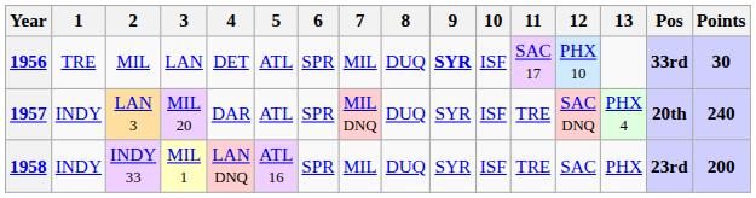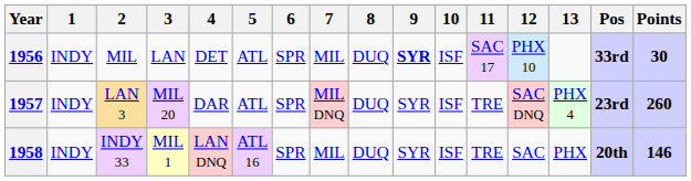 <table class="wikitable" style="text-align:center; font-size:90%">
 <tr>
 <th>Year</th>
 <th>1</th>
 <th>2</th>
 <th>3</th>
 <th>4</th>
 <th>5</th>
 <th>6</th>
 <th>7</th>
 <th>8</th>
 <th>9</th>
 <th>10</th>
 <th>11</th>
 <th>12</th>
 <th>13</th>
 <th>Pos</th>
 <th>Points</th>
 </tr>
 <tr>
 <th rowspan=1><a href='#'>1956</a></th>
-<td><a href='#'>TRE</a><br><small> </small></td>
+<td><a href='#'>INDY</a><br><small> </small></td>
 <td><a href='#'>MIL</a></td>
 <td><a href='#'>LAN</a></td>
 <td><a href='#'>DET</a></td>
 <td><a href='#'>ATL</a></td>
 <td><a href='#'>SPR</a></td>
 <td><a href='#'>MIL</a></td>
 <td><a href='#'>DUQ</a><br><small> </small></td>
 <td><strong><a href='#'>SYR</a></strong></td>
 <td><a href='#'>ISF</a><br><small> </small></td>
 <td style="background:#EFCFFF;"><a href='#'>SAC</a><br><small>17</small></td>
 <td style="background:#CFEAFF;"><a href='#'>PHX</a><br><small>10</small></td>
 <td colspan=1></td>
 <th style="background:#CFCFFF;">33rd</th>
 <th style="background:#CFCFFF;">30</th>
 </tr>
 <tr>
 <th rowspan=1><a href='#'>1957</a></th>
 <td><a href='#'>INDY</a><br><small> </small></td>
 <td style="background:#FFDF9F;"><a href='#'>LAN</a><br><small>3</small></td>
 <td style="background:#EFCFFF;"><a href='#'>MIL</a><br><small>20</small></td>
 <td><a href='#'>DAR</a></td>
 <td><a href='#'>ATL</a></td>
 <td><a href='#'>SPR</a><br><small> </small></td>
 <td style="background:#FFCFCF;"><a href='#'>MIL</a><br><small>DNQ</small></td>
 <td><a href='#'>DUQ</a><br><small> </small></td>
 <td><a href='#'>SYR</a><br><small> </small></td>
 <td><a href='#'>ISF</a><br><small> </small></td>
 <td><a href='#'>TRE</a><br><small> </small></td>
 <td style="background:#FFCFCF;"><a href='#'>SAC</a><br><small>DNQ</small></td>
 <td style="background:#DFFFDF;"><a href='#'>PHX</a><br><small>4</small></td>
-<th style="background:#CFCFFF;">20th</th>
-<th style="background:#CFCFFF;">240</th>
+<th style="background:#CFCFFF;">23rd</th>
+<th style="background:#CFCFFF;">260</th>
 </tr>
 <tr>
 <th rowspan=1><a href='#'>1958</a></th>
 <td><a href='#'>INDY</a><br><small> </small></td>
 <td style="background:#EFCFFF;"><a href='#'>INDY</a><br><small>33</small></td>
 <td style="background:#FFFFBF;"><a href='#'>MIL</a><br><small>1</small></td>
 <td style="background:#FFCFCF;"><a href='#'>LAN</a><br><small>DNQ</small></td>
 <td style="background:#EFCFFF;"><a href='#'>ATL</a><br><small>16</small></td>
 <td><a href='#'>SPR</a><br><small> </small></td>
 <td><a href='#'>MIL</a><br><small> </small></td>
 <td><a href='#'>DUQ</a><br><small> </small></td>
 <td><a href='#'>SYR</a><br><small> </small></td>
 <td><a href='#'>ISF</a><br><small> </small></td>
 <td><a href='#'>TRE</a><br><small> </small></td>
 <td><a href='#'>SAC</a><br><small> </small></td>
 <td><a href='#'>PHX</a><br><small> </small></td>
-<th style="background:#CFCFFF;">23rd</th>
-<th style="background:#CFCFFF;">200</th>
+<th style="background:#CFCFFF;">20th</th>
+<th style="background:#CFCFFF;">146</th>
 </tr>
 </table>
